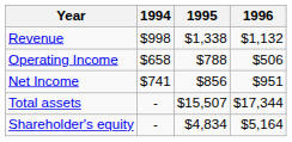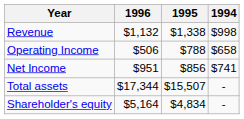 <table class="wikitable">
 <tr>
 <th>Year</th>
+<th>1996</th>
+<th>1995</th>
 <th>1994</th>
-<th>1995</th>
-<th>1996</th>
 </tr>
 <tr>
 <td><a href='#'>Revenue</a></td>
+<td align="right">$1,132</td>
+<td align="right">$1,338</td>
 <td align="right">$998</td>
-<td align="right">$1,338</td>
-<td align="right">$1,132</td>
 </tr>
 <tr>
 <td><a href='#'>Operating Income</a></td>
+<td align="right">$506</td>
+<td align="right">$788</td>
 <td align="right">$658</td>
-<td align="right">$788</td>
-<td align="right">$506</td>
 </tr>
 <tr>
 <td><a href='#'>Net Income</a></td>
+<td align="right">$951</td>
+<td align="right">$856</td>
 <td align="right">$741</td>
-<td align="right">$856</td>
-<td align="right">$951</td>
 </tr>
 <tr>
 <td><a href='#'>Total assets</a></td>
+<td align="right">$17,344</td>
+<td align="right">$15,507</td>
 <td style="text-align:center;">-</td>
-<td align="right">$15,507</td>
-<td align="right">$17,344</td>
 </tr>
 <tr>
 <td><a href='#'>Shareholder's equity</a></td>
+<td align="right">$5,164</td>
+<td align="right">$4,834</td>
 <td style="text-align:center;">-</td>
-<td align="right">$4,834</td>
-<td align="right">$5,164</td>
 </tr>
 </table>
